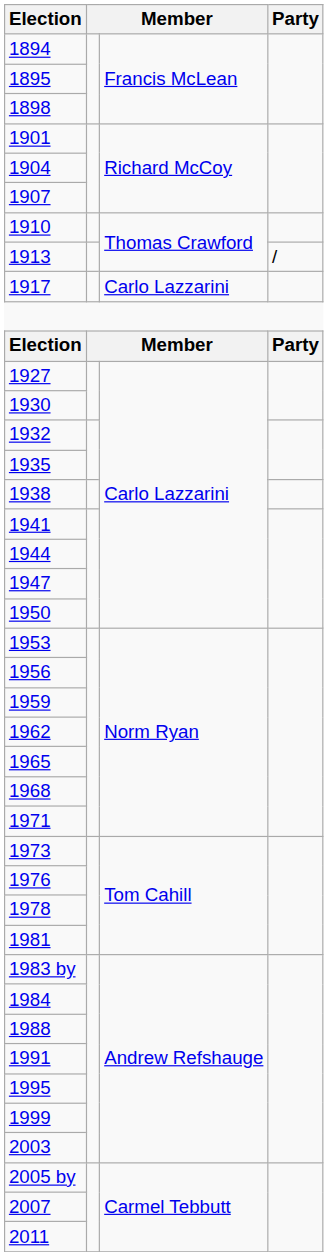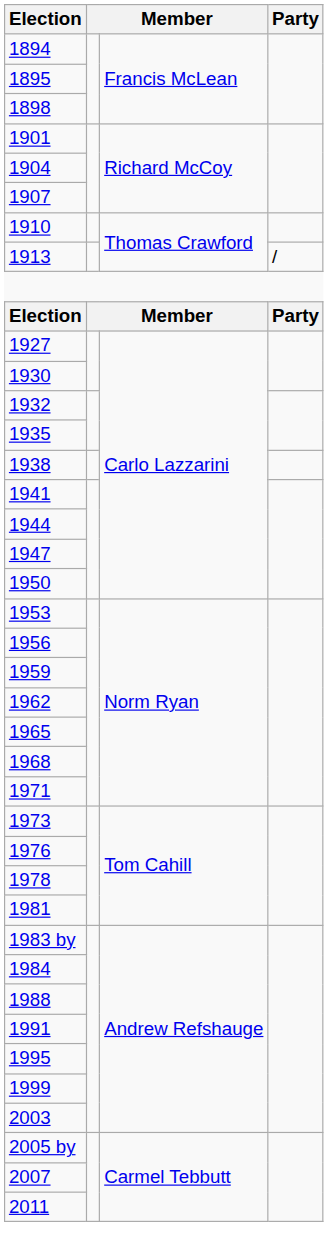 <table class="wikitable" style='border-style: none none none none;'>
 <tr>
 <th>Election</th>
 <th colspan="2">Member</th>
 <th>Party</th>
 </tr>
 <tr style="background: #f9f9f9">
 <td><a href='#'>1894</a></td>
 <td rowspan="3" > </td>
 <td rowspan="3"><a href='#'>Francis McLean</a></td>
 <td rowspan="3"></td>
 </tr>
 <tr style="background: #f9f9f9">
 <td><a href='#'>1895</a></td>
 </tr>
 <tr style="background: #f9f9f9">
 <td><a href='#'>1898</a></td>
 </tr>
 <tr style="background: #f9f9f9">
 <td><a href='#'>1901</a></td>
 <td rowspan="3" > </td>
 <td rowspan="3"><a href='#'>Richard McCoy</a></td>
 <td rowspan="3"></td>
 </tr>
 <tr style="background: #f9f9f9">
 <td><a href='#'>1904</a></td>
 </tr>
 <tr style="background: #f9f9f9">
 <td><a href='#'>1907</a></td>
 </tr>
 <tr style="background: #f9f9f9">
 <td><a href='#'>1910</a></td>
 <td> </td>
 <td rowspan="2"><a href='#'>Thomas Crawford</a></td>
 <td></td>
 </tr>
 <tr style="background: #f9f9f9">
 <td><a href='#'>1913</a></td>
 <td> </td>
 <td> / </td>
-</tr>
-<tr style="background: #f9f9f9">
-<td><a href='#'>1917</a></td>
-<td> </td>
-<td><a href='#'>Carlo Lazzarini</a></td>
-<td></td>
 </tr>
 <tr>
 <td colspan="4" style='border-style: none none none none;'> </td>
 </tr>
 <tr>
 <th>Election</th>
 <th colspan="2">Member</th>
 <th>Party</th>
 </tr>
 <tr style="background: #f9f9f9">
 <td><a href='#'>1927</a></td>
 <td rowspan="2" > </td>
 <td rowspan="9"><a href='#'>Carlo Lazzarini</a></td>
 <td rowspan="2"></td>
 </tr>
 <tr style="background: #f9f9f9">
 <td><a href='#'>1930</a></td>
 </tr>
 <tr style="background: #f9f9f9">
 <td><a href='#'>1932</a></td>
 <td rowspan="2" > </td>
 <td rowspan="2"></td>
 </tr>
 <tr style="background: #f9f9f9">
 <td><a href='#'>1935</a></td>
 </tr>
 <tr style="background: #f9f9f9">
 <td><a href='#'>1938</a></td>
 <td> </td>
 <td></td>
 </tr>
 <tr style="background: #f9f9f9">
 <td><a href='#'>1941</a></td>
 <td rowspan="4" > </td>
 <td rowspan="4"></td>
 </tr>
 <tr style="background: #f9f9f9">
 <td><a href='#'>1944</a></td>
 </tr>
 <tr style="background: #f9f9f9">
 <td><a href='#'>1947</a></td>
 </tr>
 <tr style="background: #f9f9f9">
 <td><a href='#'>1950</a></td>
 </tr>
 <tr style="background: #f9f9f9">
 <td><a href='#'>1953</a></td>
 <td rowspan="7" > </td>
 <td rowspan="7"><a href='#'>Norm Ryan</a></td>
 <td rowspan="7"></td>
 </tr>
 <tr style="background: #f9f9f9">
 <td><a href='#'>1956</a></td>
 </tr>
 <tr style="background: #f9f9f9">
 <td><a href='#'>1959</a></td>
 </tr>
 <tr style="background: #f9f9f9">
 <td><a href='#'>1962</a></td>
 </tr>
 <tr style="background: #f9f9f9">
 <td><a href='#'>1965</a></td>
 </tr>
 <tr style="background: #f9f9f9">
 <td><a href='#'>1968</a></td>
 </tr>
 <tr style="background: #f9f9f9">
 <td><a href='#'>1971</a></td>
 </tr>
 <tr style="background: #f9f9f9">
 <td><a href='#'>1973</a></td>
 <td rowspan="4" > </td>
 <td rowspan="4"><a href='#'>Tom Cahill</a></td>
 <td rowspan="4"></td>
 </tr>
 <tr style="background: #f9f9f9">
 <td><a href='#'>1976</a></td>
 </tr>
 <tr style="background: #f9f9f9">
 <td><a href='#'>1978</a></td>
 </tr>
 <tr style="background: #f9f9f9">
 <td><a href='#'>1981</a></td>
 </tr>
 <tr style="background: #f9f9f9">
 <td><a href='#'>1983 by</a></td>
 <td rowspan="7" > </td>
 <td rowspan="7"><a href='#'>Andrew Refshauge</a></td>
 <td rowspan="7"></td>
 </tr>
 <tr style="background: #f9f9f9">
 <td><a href='#'>1984</a></td>
 </tr>
 <tr style="background: #f9f9f9">
 <td><a href='#'>1988</a></td>
 </tr>
 <tr style="background: #f9f9f9">
 <td><a href='#'>1991</a></td>
 </tr>
 <tr style="background: #f9f9f9">
 <td><a href='#'>1995</a></td>
 </tr>
 <tr style="background: #f9f9f9">
 <td><a href='#'>1999</a></td>
 </tr>
 <tr style="background: #f9f9f9">
 <td><a href='#'>2003</a></td>
 </tr>
 <tr style="background: #f9f9f9">
 <td><a href='#'>2005 by</a></td>
 <td rowspan="3" > </td>
 <td rowspan="3"><a href='#'>Carmel Tebbutt</a></td>
 <td rowspan="3"></td>
 </tr>
 <tr style="background: #f9f9f9">
 <td><a href='#'>2007</a></td>
 </tr>
 <tr style="background: #f9f9f9">
 <td><a href='#'>2011</a></td>
 </tr>
 </table>
